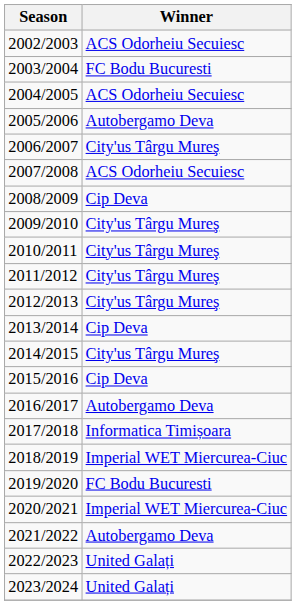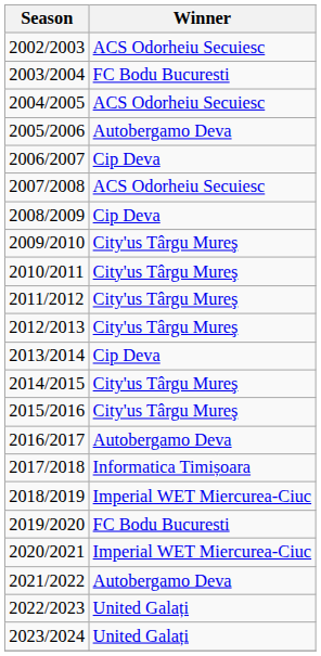 <table class="wikitable sortable">
 <tr>
 <th>Season</th>
 <th>Winner</th>
 </tr>
 <tr>
 <td>2002/2003</td>
 <td><a href='#'>ACS Odorheiu Secuiesc</a></td>
 </tr>
 <tr>
 <td>2003/2004</td>
 <td><a href='#'>FC Bodu Bucuresti</a></td>
 </tr>
 <tr>
 <td>2004/2005</td>
 <td><a href='#'>ACS Odorheiu Secuiesc</a></td>
 </tr>
 <tr>
 <td>2005/2006</td>
 <td><a href='#'>Autobergamo Deva</a></td>
 </tr>
 <tr>
 <td>2006/2007</td>
-<td><a href='#'>City'us Târgu Mureş</a></td>
+<td><a href='#'>Cip Deva</a></td>
 </tr>
 <tr>
 <td>2007/2008</td>
 <td><a href='#'>ACS Odorheiu Secuiesc</a></td>
 </tr>
 <tr>
 <td>2008/2009</td>
 <td><a href='#'>Cip Deva</a></td>
 </tr>
 <tr>
 <td>2009/2010</td>
 <td><a href='#'>City'us Târgu Mureş</a></td>
 </tr>
 <tr>
 <td>2010/2011</td>
 <td><a href='#'>City'us Târgu Mureş</a></td>
 </tr>
 <tr>
 <td>2011/2012</td>
 <td><a href='#'>City'us Târgu Mureş</a></td>
 </tr>
 <tr>
 <td>2012/2013</td>
 <td><a href='#'>City'us Târgu Mureş</a></td>
 </tr>
 <tr>
 <td>2013/2014</td>
 <td><a href='#'>Cip Deva</a></td>
 </tr>
 <tr>
 <td>2014/2015</td>
 <td><a href='#'>City'us Târgu Mureş</a></td>
 </tr>
 <tr>
 <td>2015/2016</td>
-<td><a href='#'>Cip Deva</a></td>
+<td><a href='#'>City'us Târgu Mureş</a></td>
 </tr>
 <tr>
 <td>2016/2017</td>
 <td><a href='#'>Autobergamo Deva</a></td>
 </tr>
 <tr>
 <td>2017/2018</td>
 <td><a href='#'>Informatica Timișoara</a></td>
 </tr>
 <tr>
 <td>2018/2019</td>
 <td><a href='#'>Imperial WET Miercurea-Ciuc</a></td>
 </tr>
 <tr>
 <td>2019/2020</td>
 <td><a href='#'>FC Bodu Bucuresti</a></td>
 </tr>
 <tr>
 <td>2020/2021</td>
 <td><a href='#'>Imperial WET Miercurea-Ciuc</a></td>
 </tr>
 <tr>
 <td>2021/2022</td>
 <td><a href='#'>Autobergamo Deva</a></td>
 </tr>
 <tr>
 <td>2022/2023</td>
 <td><a href='#'>United Galați</a></td>
 </tr>
 <tr>
 <td>2023/2024</td>
 <td><a href='#'>United Galați</a></td>
 </tr>
 <tr>
 </tr>
 </table>
